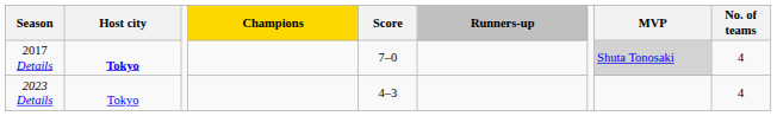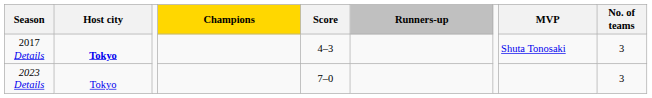 <table class="wikitable" style="font-size:95%; text-align:center;">
 <tr>
 <th scope="col" style="width:65px;">Season</th>
 <th scope="col" style="width:135px;">Host city</th>
 <td style="width:1px;" rowspan=3></td>
 <th scope="col" style="width:200px; background:gold;">Champions</th>
 <th scope="col" style="width:65px;">Score</th>
 <th scope="col" style="width:200px; background:silver;">Runners-up</th>
 <td style="width:1px;" rowspan=3></td>
 <th scope="col" style="width:135px;">MVP</th>
 <th scope="col" style="width:65px;">No. of teams</th>
 </tr>
 <tr>
 <td>2017<br><em><a href='#'>Details</a></em></td>
 <td><strong><br><a href='#'>Tokyo</a></strong></td>
 <td></td>
-<td>7–0</td>
+<td>4–3</td>
 <td></td>
-<td style="background: lightgrey; text-align:left"> <a href='#'>Shuta Tonosaki</a></td>
-<td>4</td>
+<td style="text-align:left"> <a href='#'>Shuta Tonosaki</a></td>
+<td>3</td>
 </tr>
 <tr>
 <td><em>2023</em><br><em><a href='#'>Details</a></em></td>
 <td><br><a href='#'>Tokyo</a></td>
 <td></td>
-<td>4–3</td>
+<td>7–0</td>
 <td></td>
 <td style="text-align:left"></td>
-<td>4</td>
+<td>3</td>
 </tr>
 </table>
